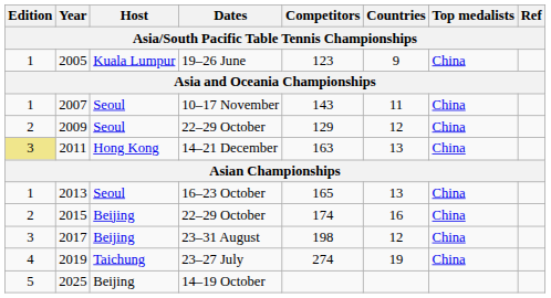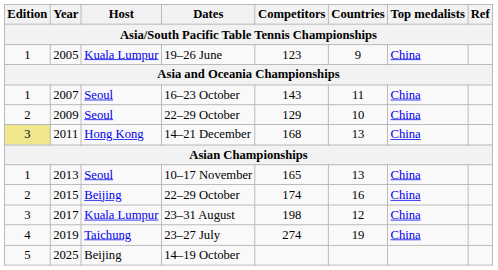 <table class="wikitable">
 <tr>
 <th>Edition</th>
 <th>Year</th>
 <th>Host</th>
 <th>Dates</th>
 <th>Competitors</th>
 <th>Countries</th>
 <th>Top medalists</th>
 <th>Ref</th>
 </tr>
 <tr>
 <th colspan=8>Asia/South Pacific Table Tennis Championships</th>
 </tr>
 <tr>
 <td align=center>1</td>
 <td align=center>2005</td>
 <td> <a href='#'>Kuala Lumpur</a></td>
 <td>19–26 June</td>
 <td align=center>123</td>
 <td align=center>9</td>
 <td> <a href='#'>China</a></td>
 <td></td>
 </tr>
 <tr>
 <th colspan=8>Asia and Oceania Championships</th>
 </tr>
 <tr>
 <td align=center>1</td>
 <td align=center>2007</td>
 <td> <a href='#'>Seoul</a></td>
-<td>10–17 November</td>
+<td>16–23 October</td>
 <td align=center>143</td>
 <td align=center>11</td>
 <td> <a href='#'>China</a></td>
 <td></td>
 </tr>
 <tr>
 <td align=center>2</td>
 <td align=center>2009</td>
 <td> <a href='#'>Seoul</a></td>
 <td>22–29 October</td>
 <td align=center>129</td>
-<td align=center>12</td>
+<td align=center>10</td>
 <td> <a href='#'>China</a></td>
 <td></td>
 </tr>
 <tr>
 <td align=center style="background: khaki;">3</td>
 <td align=center>2011</td>
 <td> <a href='#'>Hong Kong</a></td>
 <td>14–21 December</td>
-<td align=center>163</td>
+<td align=center>168</td>
 <td align=center>13</td>
 <td> <a href='#'>China</a></td>
 <td></td>
 </tr>
 <tr>
 <th colspan=8>Asian Championships</th>
 </tr>
 <tr>
 <td align=center>1</td>
 <td align=center>2013</td>
 <td> <a href='#'>Seoul</a></td>
-<td>16–23 October</td>
+<td>10–17 November</td>
 <td align=center>165</td>
 <td align=center>13</td>
 <td> <a href='#'>China</a></td>
 <td></td>
 </tr>
 <tr>
 <td align=center>2</td>
 <td align=center>2015</td>
 <td> <a href='#'>Beijing</a></td>
 <td>22–29 October</td>
 <td align=center>174</td>
 <td align=center>16</td>
 <td> <a href='#'>China</a></td>
 <td></td>
 </tr>
 <tr>
 <td align=center>3</td>
 <td align=center>2017</td>
-<td> <a href='#'>Beijing</a></td>
+<td> <a href='#'>Kuala Lumpur</a></td>
 <td>23–31 August</td>
 <td align=center>198</td>
 <td align=center>12</td>
 <td> <a href='#'>China</a></td>
 <td></td>
 </tr>
 <tr>
 <td align=center>4</td>
 <td align=center>2019</td>
 <td> <a href='#'>Taichung</a></td>
 <td>23–27 July</td>
 <td align=center>274</td>
 <td align=center>19</td>
 <td> <a href='#'>China</a></td>
 <td></td>
 </tr>
 <tr>
 <td align=center>5</td>
 <td align=center>2025</td>
 <td> Beijing</td>
 <td>14–19 October</td>
 <td></td>
 <td></td>
 <td></td>
 </tr>
 </table>
